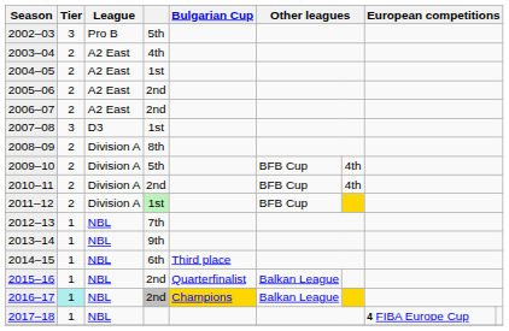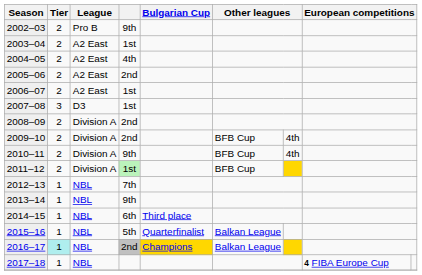 <table class="wikitable" style="font-size:85%">
 <tr>
 <th>Season</th>
 <th>Tier</th>
 <th>League</th>
 <th></th>
 <th><a href='#'>Bulgarian Cup</a></th>
 <th colspan=2>Other leagues</th>
 <th colspan=2>European competitions</th>
 </tr>
 <tr>
 <td style="background:#efefef;">2002–03</td>
-<td align="center">3</td>
+<td align="center">2</td>
 <td>Pro B</td>
-<td align=center>5th</td>
+<td align=center>9th</td>
 <td></td>
 <td colspan=2></td>
 <td colspan=2></td>
 </tr>
 <tr>
 <td style="background:#efefef;">2003–04</td>
 <td align="center">2</td>
 <td>A2 East</td>
-<td align=center>4th</td>
+<td align=center>1st</td>
 <td></td>
 <td colspan=2></td>
 <td colspan=2></td>
 </tr>
 <tr>
 <td style="background:#efefef;">2004–05</td>
 <td align="center">2</td>
 <td>A2 East</td>
-<td align=center>1st</td>
+<td align=center>4th</td>
 <td></td>
 <td colspan=2></td>
 <td colspan=2></td>
 </tr>
 <tr>
 <td style="background:#efefef;">2005–06</td>
 <td align="center">2</td>
 <td>A2 East</td>
 <td align=center>2nd</td>
 <td></td>
 <td colspan=2></td>
 <td colspan=2></td>
 </tr>
 <tr>
 <td style="background:#efefef;">2006–07</td>
 <td align="center">2</td>
 <td>A2 East</td>
-<td align=center>2nd</td>
+<td align=center>1st</td>
 <td></td>
 <td colspan=2></td>
 <td colspan=2></td>
 </tr>
 <tr>
 <td style="background:#efefef;">2007–08</td>
 <td align="center">3</td>
 <td>D3</td>
 <td align=center>1st</td>
 <td></td>
 <td colspan=2></td>
 <td colspan=2></td>
 </tr>
 <tr>
 <td style="background:#efefef;">2008–09</td>
 <td align="center">2</td>
 <td>Division A</td>
-<td align=center>8th</td>
+<td align=center>2nd</td>
 <td></td>
 <td colspan=2></td>
 <td colspan=2></td>
 </tr>
 <tr>
 <td style="background:#efefef;">2009–10</td>
 <td align="center">2</td>
 <td>Division A</td>
-<td align=center>5th</td>
+<td align=center>2nd</td>
 <td></td>
 <td>BFB Cup</td>
 <td align=center>4th</td>
 <td colspan=2></td>
 </tr>
 <tr>
 <td style="background:#efefef;">2010–11</td>
 <td align="center">2</td>
 <td>Division A</td>
-<td align=center>2nd</td>
+<td align=center>9th</td>
 <td></td>
 <td>BFB Cup</td>
 <td align=center>4th</td>
 <td colspan=2></td>
 </tr>
 <tr>
 <td style="background:#efefef;">2011–12</td>
 <td align="center">2</td>
 <td>Division A</td>
 <td style="background:#BBF3BB"  align=center>1st</td>
 <td></td>
 <td>BFB Cup</td>
 <td bgcolor=gold align=center></td>
 <td colspan=2></td>
 </tr>
 <tr>
 <td style="background:#efefef;">2012–13</td>
 <td align="center">1</td>
 <td><a href='#'>NBL</a></td>
 <td align=center>7th</td>
 <td></td>
 <td colspan=2></td>
 <td colspan=2></td>
 </tr>
 <tr>
 <td style="background:#efefef;">2013–14</td>
 <td align="center">1</td>
 <td><a href='#'>NBL</a></td>
 <td align=center>9th</td>
 <td></td>
 <td colspan=2></td>
 <td colspan=2></td>
 </tr>
 <tr>
 <td style="background:#efefef;">2014–15</td>
 <td align="center">1</td>
 <td><a href='#'>NBL</a></td>
 <td align=center>6th</td>
 <td><a href='#'>Third place</a></td>
 <td colspan=2></td>
 <td colspan=2></td>
 </tr>
 <tr>
 <td style="background:#efefef;"><a href='#'>2015–16</a></td>
 <td align="center">1</td>
 <td><a href='#'>NBL</a></td>
-<td align=center>2nd</td>
+<td align=center>5th</td>
 <td><a href='#'>Quarterfinalist</a></td>
 <td><a href='#'>Balkan League</a></td>
 <td align=center></td>
 <td colspan=2></td>
 </tr>
 <tr>
 <td style="background:#efefef;"><a href='#'>2016–17</a></td>
 <td align="center" style="background: paleturquoise;">1</td>
 <td><a href='#'>NBL</a></td>
 <td bgcolor=silver align=center>2nd</td>
 <td bgcolor=gold><a href='#'>Champions</a></td>
 <td><a href='#'>Balkan League</a></td>
 <td bgcolor=gold align=center></td>
 <td colspan=2></td>
 </tr>
 <tr>
 <td style="background:#efefef;"><a href='#'>2017–18</a></td>
 <td align="center">1</td>
 <td><a href='#'>NBL</a></td>
 <td></td>
 <td></td>
 <td colspan=2></td>
 <td><small><strong>4</strong></small> <a href='#'>FIBA Europe Cup</a></td>
 <td align=center></td>
 </tr>
 <tr>
 </tr>
 </table>
